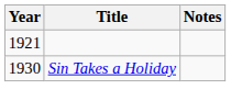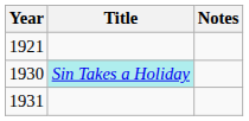 <table class="wikitable sortable">
 <tr>
 <th>Year</th>
 <th>Title</th>
 <th class="unsortable">Notes</th>
 </tr>
 <tr>
 <td>1921</td>
 <td><em></em></td>
 <td></td>
 </tr>
 <tr>
 <td>1930</td>
-<td><em><a href='#'>Sin Takes a Holiday</a></em></td>
+<td style="background: paleturquoise;"><em><a href='#'>Sin Takes a Holiday</a></em></td>
+<td></td>
+</tr>
+<tr>
+<td>1931</td>
+<td><em></em></td>
 <td></td>
 </tr>
 </table>
